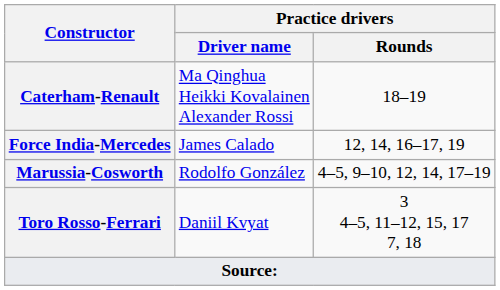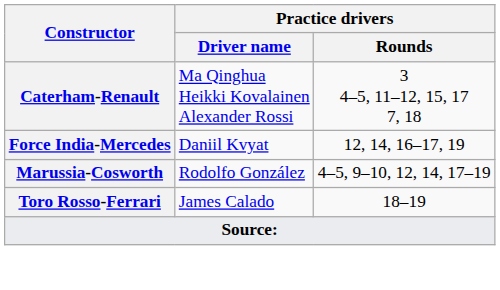 <table class="wikitable sortable" style="font-size:85%">
 <tr>
 <th scope="col" rowspan="2"><a href='#'>Constructor</a></th>
 <th colspan="3" scope="col" class="unsortable">Practice drivers</th>
 </tr>
 <tr>
 <th scope="col" class="unsortable"><a href='#'>Driver name</a></th>
 <th class="unsortable">Rounds</th>
 </tr>
 <tr>
 <th nowrap><a href='#'>Caterham</a>-<a href='#'>Renault</a></th>
 <td nowrap><a href='#'>Ma Qinghua</a><br><a href='#'>Heikki Kovalainen</a><br><a href='#'>Alexander Rossi</a></td>
-<td align="center" nowrap>18–19</td>
+<td align="center" nowrap>3<br>4–5, 11–12, 15, 17<br>7, 18</td>
 </tr>
 <tr>
 <th nowrap><a href='#'>Force India</a>-<a href='#'>Mercedes</a></th>
-<td><a href='#'>James Calado</a></td>
+<td><a href='#'>Daniil Kvyat</a></td>
 <td align="center" nowrap>12, 14, 16–17, 19</td>
 </tr>
 <tr>
 <th><a href='#'>Marussia</a>-<a href='#'>Cosworth</a></th>
 <td><a href='#'>Rodolfo González</a></td>
 <td align="center" nowrap>4–5, 9–10, 12, 14, 17–19</td>
 </tr>
 <tr>
 <th nowrap><a href='#'>Toro Rosso</a>-<a href='#'>Ferrari</a></th>
-<td><a href='#'>Daniil Kvyat</a></td>
-<td align="center" nowrap>3<br>4–5, 11–12, 15, 17<br>7, 18</td>
+<td><a href='#'>James Calado</a></td>
+<td align="center" nowrap>18–19</td>
 </tr>
 <tr class="sortbottom">
 <td colspan="3" style="background-color:#EAECF0;text-align:center"><strong>Source:</strong></td>
 </tr>
 </table>
